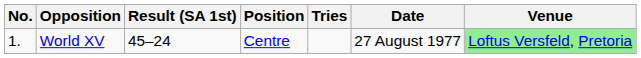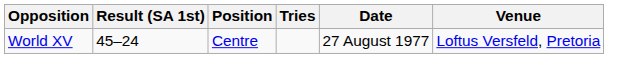 <table class="wikitable">
 <tr>
-<th>No.</th>
 <th>Opposition</th>
 <th>Result (SA 1st)</th>
 <th>Position</th>
 <th>Tries</th>
 <th>Date</th>
 <th>Venue</th>
 </tr>
 <tr>
-<td>1.</td>
 <td><a href='#'>World XV</a></td>
 <td>45–24</td>
 <td><a href='#'>Centre</a></td>
 <td></td>
 <td>27 August 1977</td>
-<td style="background: lightgreen;"><a href='#'>Loftus Versfeld</a>, <a href='#'>Pretoria</a></td>
+<td><a href='#'>Loftus Versfeld</a>, <a href='#'>Pretoria</a></td>
 </tr>
 </table>
